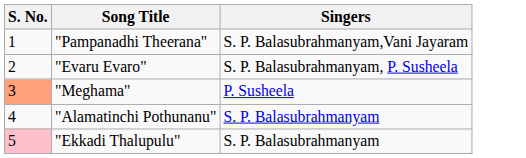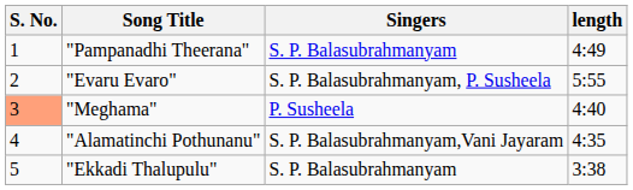 <table class="wikitable">
 <tr>
 <th>S. No.</th>
 <th>Song Title</th>
 <th>Singers</th>
+<th>length</th>
 </tr>
 <tr>
 <td>1</td>
 <td>"Pampanadhi Theerana"</td>
-<td>S. P. Balasubrahmanyam,Vani Jayaram</td>
+<td><a href='#'>S. P. Balasubrahmanyam</a></td>
+<td>4:49</td>
 </tr>
 <tr>
 <td>2</td>
 <td>"Evaru Evaro"</td>
 <td>S. P. Balasubrahmanyam, <a href='#'>P. Susheela</a></td>
+<td>5:55</td>
 </tr>
 <tr>
 <td style="background: lightsalmon;">3</td>
 <td>"Meghama"</td>
 <td><a href='#'>P. Susheela</a></td>
+<td>4:40</td>
 </tr>
 <tr>
 <td>4</td>
 <td>"Alamatinchi Pothunanu"</td>
-<td><a href='#'>S. P. Balasubrahmanyam</a></td>
+<td>S. P. Balasubrahmanyam,Vani Jayaram</td>
+<td>4:35</td>
 </tr>
 <tr>
-<td style="background: pink;">5</td>
+<td>5</td>
 <td>"Ekkadi Thalupulu"</td>
 <td>S. P. Balasubrahmanyam</td>
+<td>3:38</td>
 </tr>
 </table>
